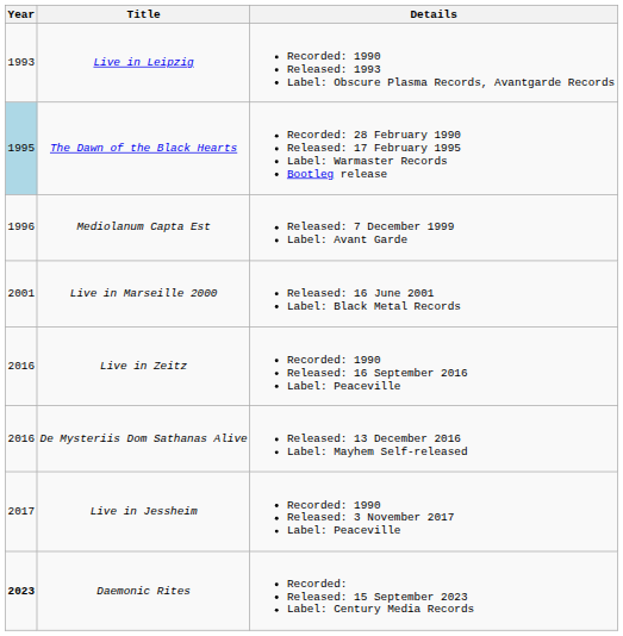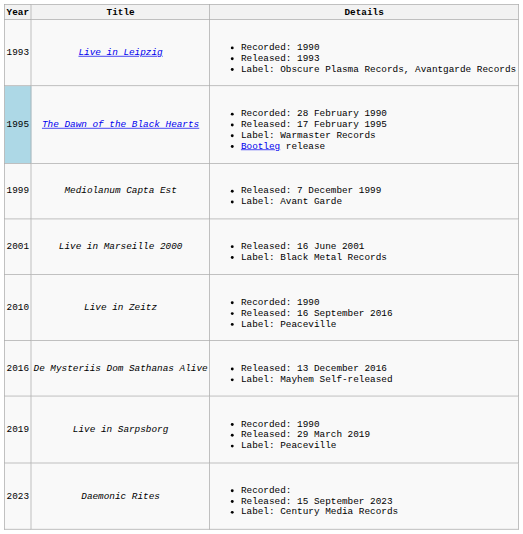 <table class="wikitable">
 <tr>
 <th>Year</th>
 <th>Title</th>
 <th>Details</th>
 </tr>
 <tr>
 <td>1993</td>
 <td style="text-align:center;"><em><a href='#'>Live in Leipzig</a></em></td>
 <td><br><ul><li>Recorded: 1990</li><li>Released: 1993</li><li>Label: Obscure Plasma Records, Avantgarde Records</li></ul></td>
 </tr>
 <tr>
 <td style="background: lightblue;">1995</td>
 <td style="text-align:center;"><em><a href='#'>The Dawn of the Black Hearts</a></em></td>
 <td><br><ul><li>Recorded: 28 February 1990</li><li>Released: 17 February 1995</li><li>Label: Warmaster Records</li><li><a href='#'>Bootleg</a> release</li></ul></td>
 </tr>
 <tr>
-<td>1996</td>
+<td>1999</td>
 <td style="text-align:center;"><em>Mediolanum Capta Est</em></td>
 <td><br><ul><li>Released: 7 December 1999</li><li>Label: Avant Garde</li></ul></td>
 </tr>
 <tr>
 <td>2001</td>
 <td style="text-align:center;"><em>Live in Marseille 2000</em></td>
 <td><br><ul><li>Released: 16 June 2001</li><li>Label: Black Metal Records</li></ul></td>
 </tr>
 <tr>
-<td>2016</td>
+<td>2010</td>
 <td style="text-align:center;"><em>Live in Zeitz</em></td>
 <td><br><ul><li>Recorded: 1990</li><li>Released: 16 September 2016</li><li>Label: Peaceville</li></ul></td>
 </tr>
 <tr>
 <td>2016</td>
 <td style="text-align:center;"><em>De Mysteriis Dom Sathanas Alive</em></td>
 <td><br><ul><li>Released: 13 December 2016</li><li>Label: Mayhem Self-released</li></ul></td>
 </tr>
 <tr>
-<td>2017</td>
-<td style="text-align:center;"><em>Live in Jessheim</em></td>
-<td><br><ul><li>Recorded: 1990</li><li>Released: 3 November 2017</li><li>Label: Peaceville</li></ul></td>
+<td>2019</td>
+<td style="text-align:center;"><em>Live in Sarpsborg</em></td>
+<td><br><ul><li>Recorded: 1990</li><li>Released: 29 March 2019</li><li>Label: Peaceville</li></ul></td>
 </tr>
 <tr>
-<td><strong>2023</strong></td>
+<td>2023</td>
 <td style="text-align:center;"><em>Daemonic Rites</em></td>
 <td><br><ul><li>Recorded:</li><li>Released: 15 September 2023</li><li>Label: Century Media Records</li></ul></td>
 </tr>
 </table>
